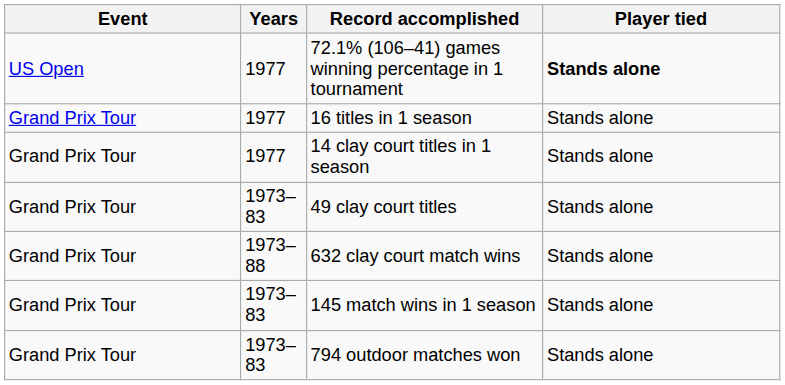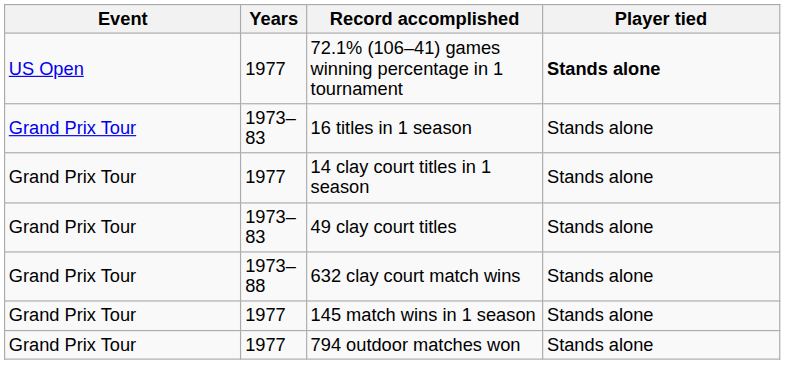 <table class=wikitable>
 <tr>
 <th width=200>Event</th>
 <th width=50>Years</th>
 <th width=200>Record accomplished</th>
 <th width=200>Player tied</th>
 </tr>
 <tr>
 <td><a href='#'>US Open</a></td>
 <td>1977</td>
 <td>72.1% (106–41) games winning percentage in 1 tournament</td>
 <td><strong>Stands alone</strong></td>
 </tr>
 <tr>
 <td><a href='#'>Grand Prix Tour</a></td>
-<td>1977</td>
+<td>1973–83</td>
 <td>16 titles in 1 season</td>
 <td>Stands alone</td>
 </tr>
 <tr>
 <td>Grand Prix Tour</td>
 <td>1977</td>
 <td>14 clay court titles in 1 season</td>
 <td>Stands alone</td>
 </tr>
 <tr>
 <td>Grand Prix Tour</td>
 <td>1973–83</td>
 <td>49 clay court titles</td>
 <td>Stands alone</td>
 </tr>
 <tr>
 <td>Grand Prix Tour</td>
 <td>1973–88</td>
 <td>632 clay court match wins</td>
 <td>Stands alone</td>
 </tr>
 <tr>
 <td>Grand Prix Tour</td>
-<td>1973–83</td>
+<td>1977</td>
 <td>145 match wins in 1 season</td>
 <td>Stands alone</td>
 </tr>
 <tr>
 <td>Grand Prix Tour</td>
-<td>1973–83</td>
+<td>1977</td>
 <td>794 outdoor matches won</td>
 <td>Stands alone</td>
 </tr>
 </table>
